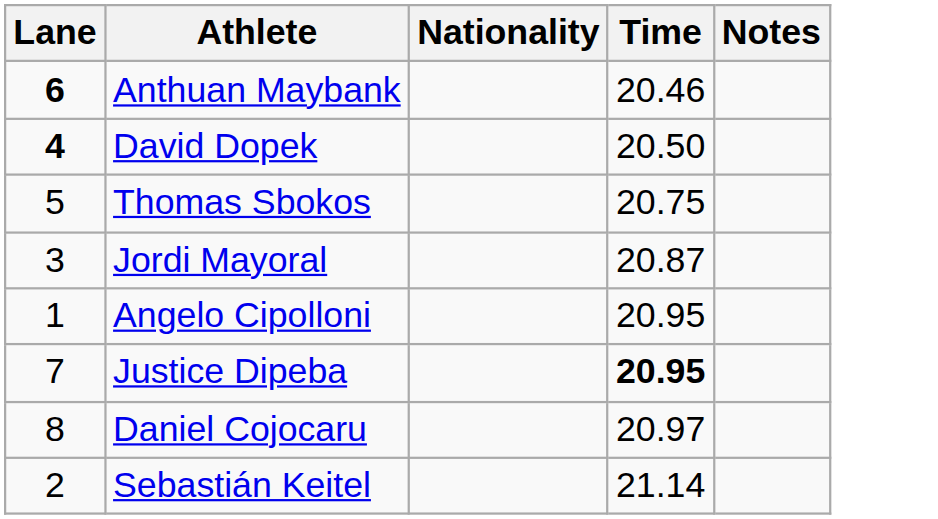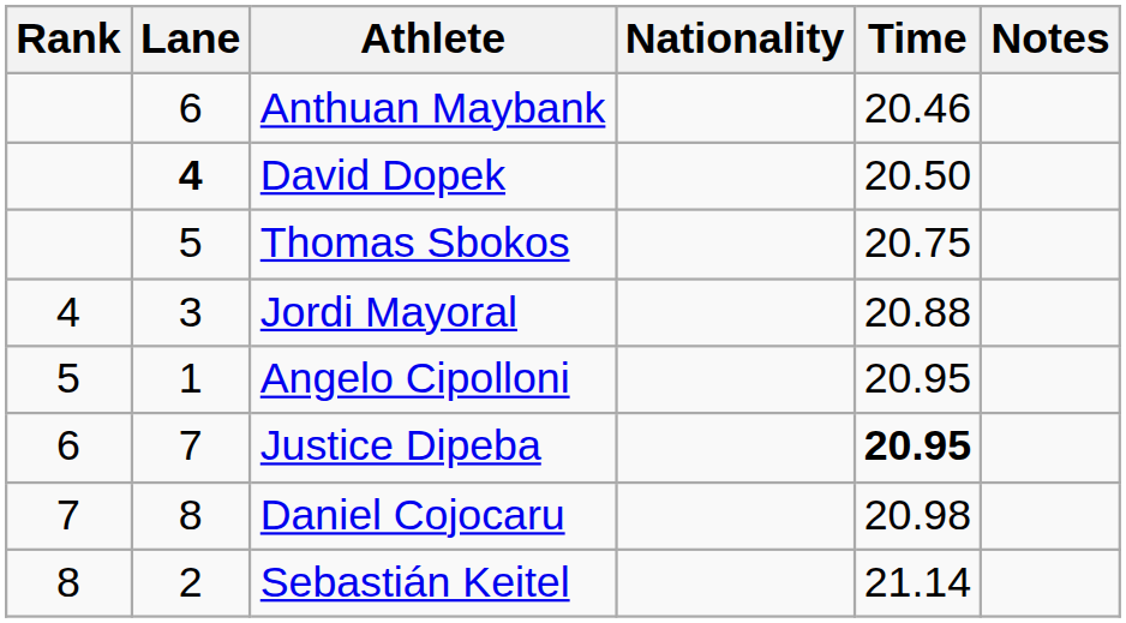 <table class="wikitable sortable" style="text-align:center">
 <tr>
+<th>Rank</th>
 <th>Lane</th>
 <th>Athlete</th>
 <th>Nationality</th>
 <th>Time</th>
 <th>Notes</th>
 </tr>
 <tr>
-<td><strong>6</strong></td>
+<td></td>
+<td>6</td>
 <td align=left><a href='#'>Anthuan Maybank</a></td>
 <td align=left></td>
 <td>20.46</td>
 <td></td>
 </tr>
 <tr>
+<td></td>
 <td><strong>4</strong></td>
 <td align=left><a href='#'>David Dopek</a></td>
 <td align=left></td>
 <td>20.50</td>
 <td></td>
 </tr>
 <tr>
+<td></td>
 <td>5</td>
 <td align=left><a href='#'>Thomas Sbokos</a></td>
 <td align=left></td>
 <td>20.75</td>
 <td></td>
 </tr>
 <tr>
+<td>4</td>
 <td>3</td>
 <td align=left><a href='#'>Jordi Mayoral</a></td>
 <td align=left></td>
-<td>20.87</td>
+<td>20.88</td>
 <td></td>
 </tr>
 <tr>
+<td>5</td>
 <td>1</td>
 <td align=left><a href='#'>Angelo Cipolloni</a></td>
 <td align=left></td>
 <td>20.95</td>
 <td></td>
 </tr>
 <tr>
+<td>6</td>
 <td>7</td>
 <td align=left><a href='#'>Justice Dipeba</a></td>
 <td align=left></td>
 <td><strong>20.95</strong></td>
 <td></td>
 </tr>
 <tr>
+<td>7</td>
 <td>8</td>
 <td align=left><a href='#'>Daniel Cojocaru</a></td>
 <td align=left></td>
-<td>20.97</td>
+<td>20.98</td>
 <td></td>
 </tr>
 <tr>
+<td>8</td>
 <td>2</td>
 <td align=left><a href='#'>Sebastián Keitel</a></td>
 <td align=left></td>
 <td>21.14</td>
 <td></td>
 </tr>
 </table>
